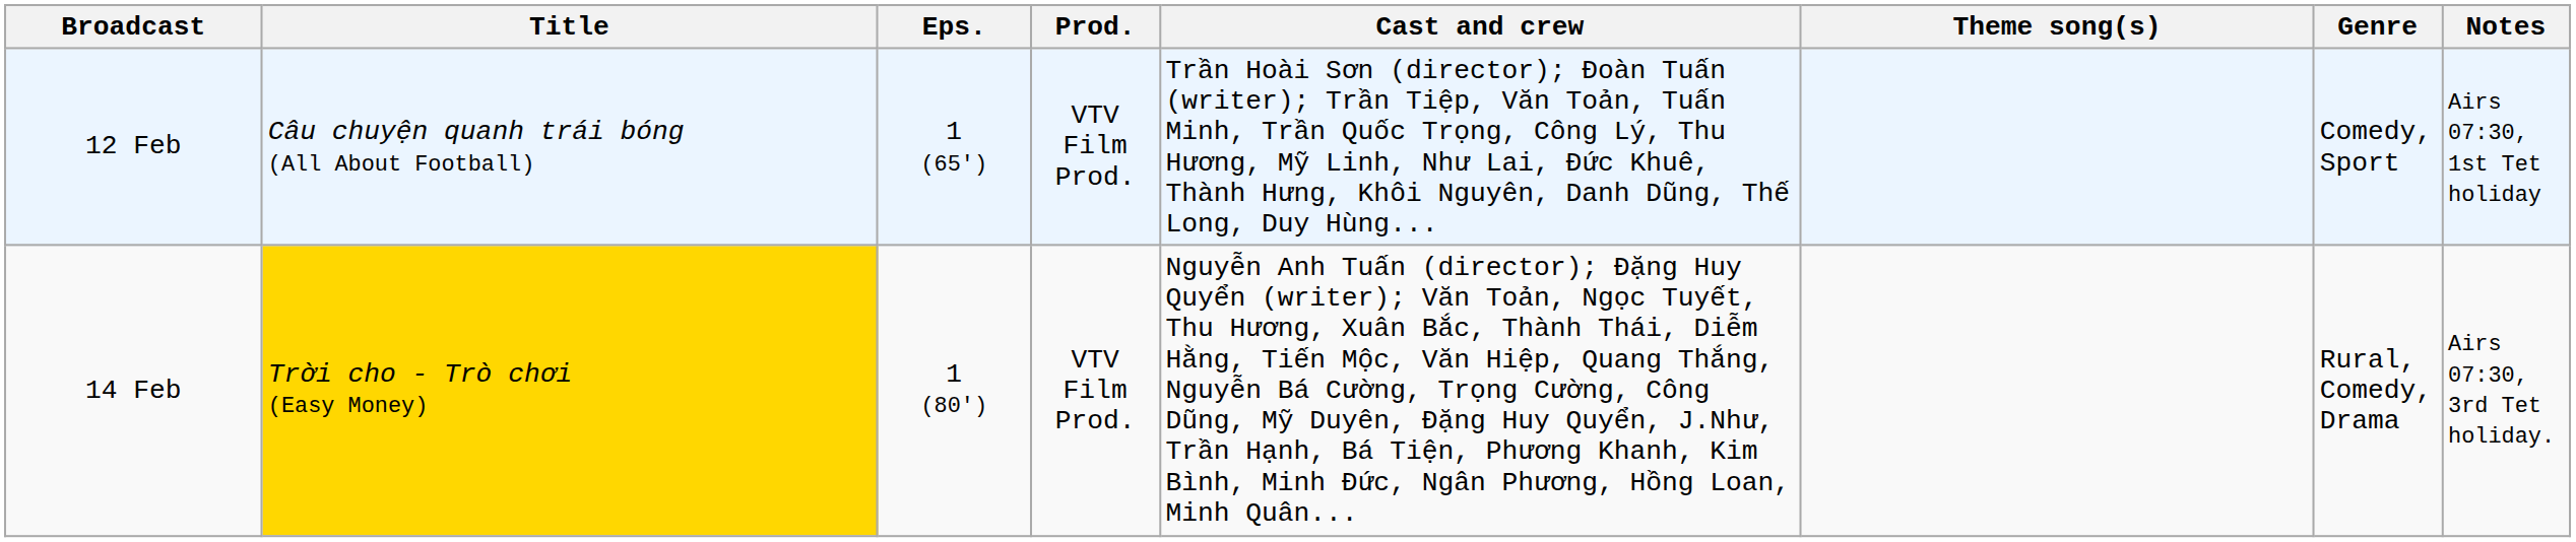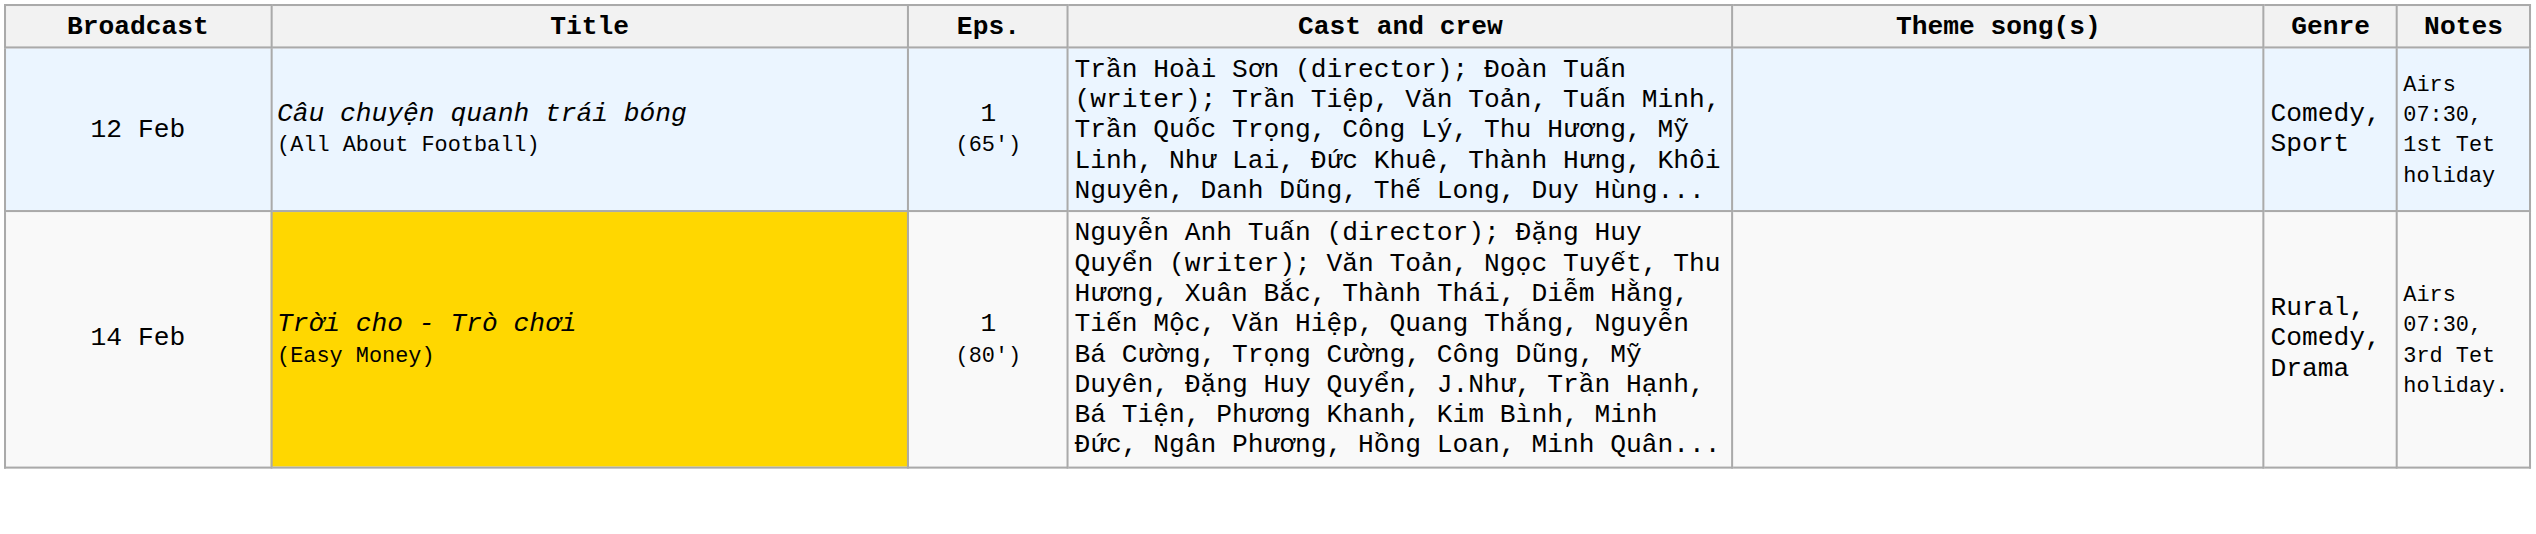 <table class="wikitable sortable">
 <tr>
 <th style="width:10%;">Broadcast</th>
 <th style="width:24%;">Title</th>
 <th style="width:6%;">Eps.</th>
-<th style="width:5%;">Prod.</th>
 <th style="width:25%;">Cast and crew</th>
 <th style="width:20%;">Theme song(s)</th>
 <th style="width:5%;">Genre</th>
 <th style="width:5%;">Notes</th>
 </tr>
 <tr ---- bgcolor="#ebf5ff">
 <td style="text-align:center;">12 Feb <br></td>
 <td><em>Câu chuyện quanh trái bóng</em> <br><small>(All About Football)</small></td>
 <td style="text-align:center;">1<br><small>(65′)</small></td>
-<td style="text-align:center;">VTV Film Prod.</td>
 <td>Trần Hoài Sơn (director); Đoàn Tuấn (writer); Trần Tiệp, Văn Toản, Tuấn Minh, Trần Quốc Trọng, Công Lý, Thu Hương, Mỹ Linh, Như Lai, Đức Khuê, Thành Hưng, Khôi Nguyên, Danh Dũng, Thế Long, Duy Hùng...</td>
 <td></td>
 <td>Comedy, Sport</td>
 <td><small>Airs 07:30, 1st Tet holiday</small></td>
 </tr>
 <tr>
 <td style="text-align:center;">14 Feb <br></td>
 <td style="background: gold;"><em>Trời cho - Trò chơi</em> <br><small>(Easy Money)</small></td>
 <td style="text-align:center;">1<br><small>(80′)</small></td>
-<td style="text-align:center;">VTV Film Prod.</td>
 <td>Nguyễn Anh Tuấn (director); Đặng Huy Quyển (writer); Văn Toản, Ngọc Tuyết, Thu Hương, Xuân Bắc, Thành Thái, Diễm Hằng, Tiến Mộc, Văn Hiệp, Quang Thắng, Nguyễn Bá Cường, Trọng Cường, Công Dũng, Mỹ Duyên, Đặng Huy Quyển, J.Như, Trần Hạnh, Bá Tiện, Phương Khanh, Kim Bình, Minh Đức, Ngân Phương, Hồng Loan, Minh Quân...</td>
 <td></td>
 <td>Rural, Comedy, Drama</td>
 <td><small>Airs 07:30, 3rd Tet holiday.</small></td>
 </tr>
 </table>
